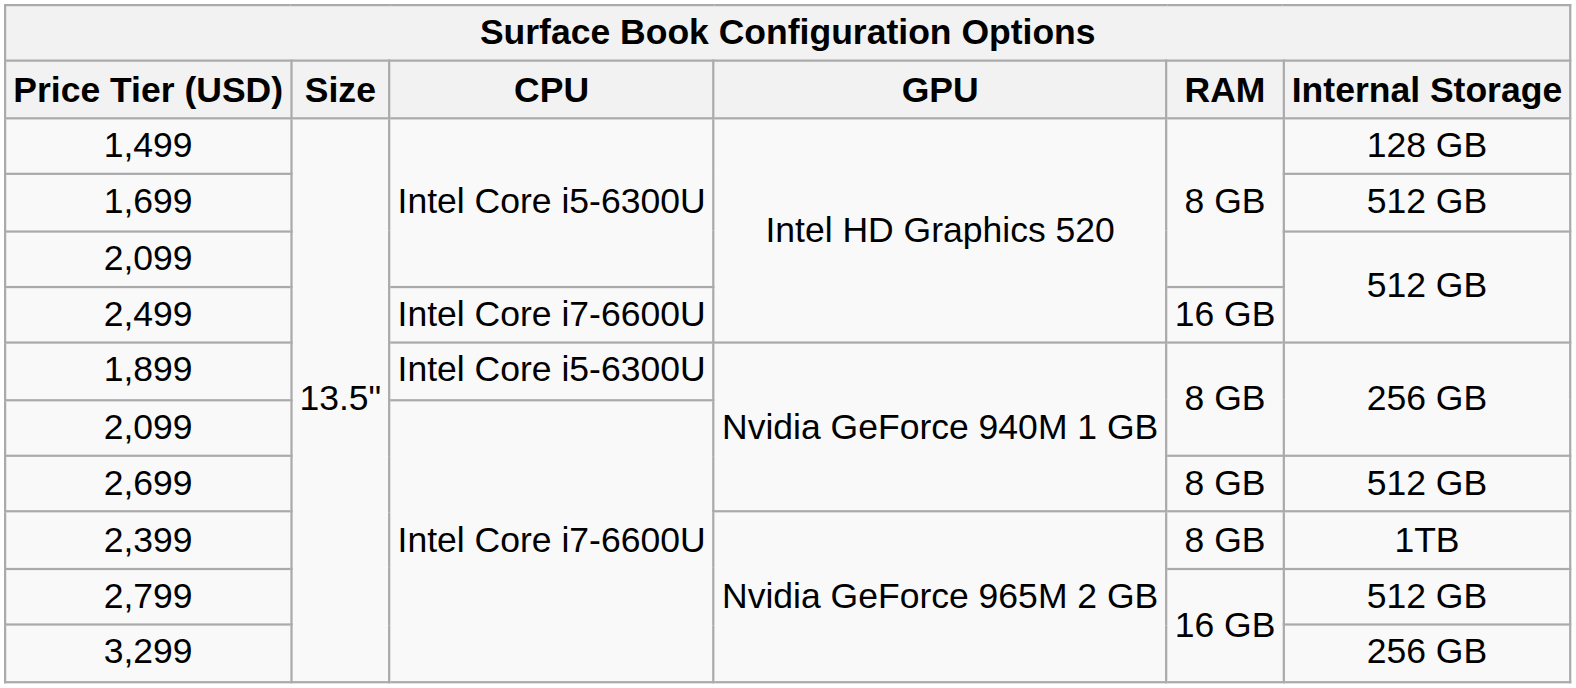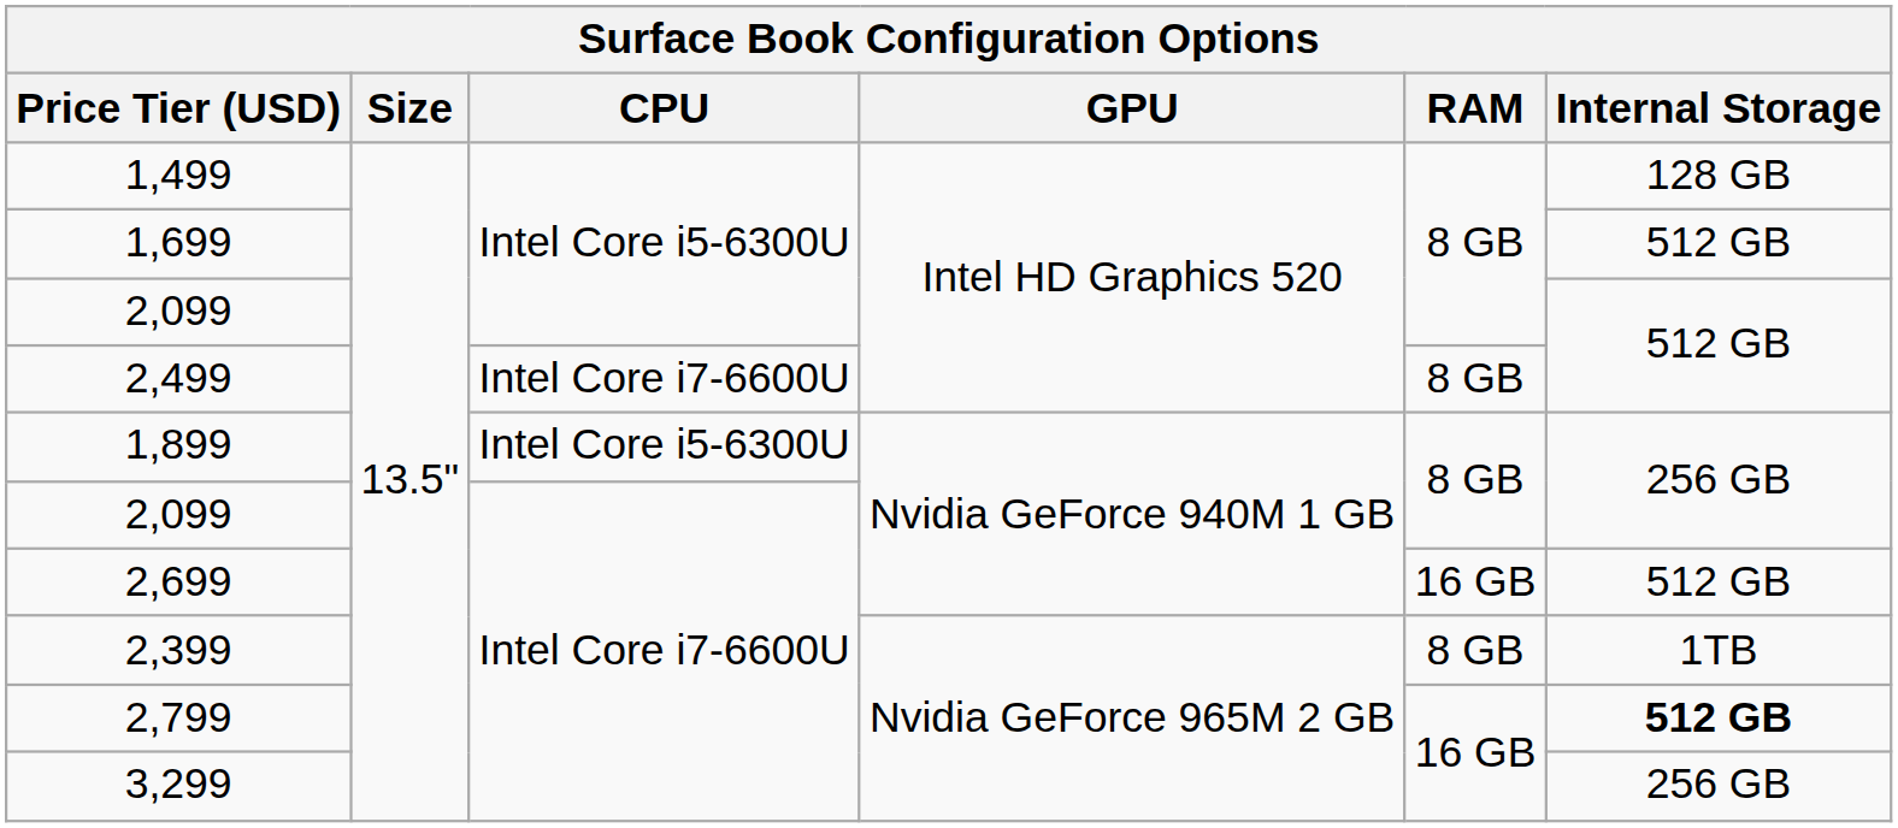 <table class="wikitable mw-collapsible" align="center" style="text-align:center;">
 <tr>
 <th colspan="6">Surface Book Configuration Options </th>
 </tr>
 <tr>
 <th>Price Tier (USD)</th>
 <th>Size</th>
 <th>CPU</th>
 <th>GPU</th>
 <th>RAM</th>
 <th>Internal Storage</th>
 </tr>
 <tr>
 <td>1,499</td>
 <td rowspan="10">13.5"</td>
 <td rowspan="3">Intel Core i5-6300U</td>
 <td rowspan="4">Intel HD Graphics 520</td>
 <td rowspan="3">8 GB</td>
 <td>128 GB</td>
 </tr>
 <tr>
 <td>1,699</td>
 <td>512 GB</td>
 </tr>
 <tr>
 <td>2,099</td>
 <td rowspan="2">512 GB</td>
 </tr>
 <tr>
 <td>2,499</td>
 <td>Intel Core i7-6600U</td>
-<td>16 GB</td>
+<td>8 GB</td>
 </tr>
 <tr>
 <td>1,899</td>
 <td>Intel Core i5-6300U</td>
 <td rowspan="3">Nvidia GeForce 940M 1 GB</td>
 <td rowspan="2">8 GB</td>
 <td rowspan="2">256 GB</td>
 </tr>
 <tr>
 <td>2,099</td>
 <td rowspan="5">Intel Core i7-6600U</td>
 </tr>
 <tr>
 <td>2,699</td>
-<td>8 GB</td>
+<td>16 GB</td>
 <td>512 GB</td>
 </tr>
 <tr>
 <td>2,399</td>
 <td rowspan="3">Nvidia GeForce 965M 2 GB</td>
 <td>8 GB</td>
 <td>1TB</td>
 </tr>
 <tr>
 <td>2,799</td>
 <td rowspan="2">16 GB</td>
-<td>512 GB</td>
+<td><strong>512 GB</strong></td>
 </tr>
 <tr>
 <td>3,299</td>
 <td>256 GB</td>
 </tr>
 </table>
